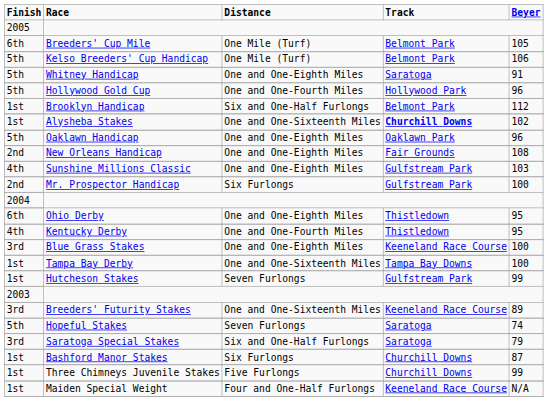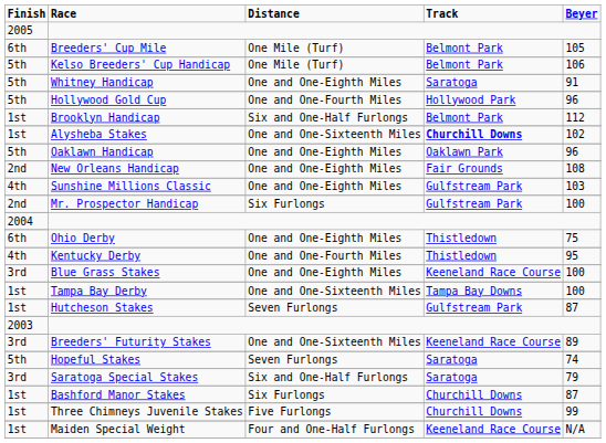 <table class="wikitable">
 <tr>
 <td><strong>Finish</strong></td>
 <td><strong>Race</strong></td>
 <td><strong>Distance</strong></td>
 <td><strong>Track</strong></td>
 <td><strong><a href='#'>Beyer</a></strong></td>
 </tr>
 <tr>
 <td>2005</td>
 </tr>
 <tr>
 </tr>
 <tr>
 <td>6th</td>
 <td><a href='#'>Breeders' Cup Mile</a></td>
 <td>One Mile (Turf)</td>
 <td><a href='#'>Belmont Park</a></td>
 <td>105</td>
 </tr>
 <tr>
 </tr>
 <tr>
 <td>5th</td>
 <td><a href='#'>Kelso Breeders' Cup Handicap</a></td>
 <td>One Mile (Turf)</td>
 <td><a href='#'>Belmont Park</a></td>
 <td>106</td>
 </tr>
 <tr>
 </tr>
 <tr>
 <td>5th</td>
 <td><a href='#'>Whitney Handicap</a></td>
 <td>One and One-Eighth Miles</td>
 <td><a href='#'>Saratoga</a></td>
 <td>91</td>
 </tr>
 <tr>
 </tr>
 <tr>
 <td>5th</td>
 <td><a href='#'>Hollywood Gold Cup</a></td>
 <td>One and One-Fourth Miles</td>
 <td><a href='#'>Hollywood Park</a></td>
 <td>96</td>
 </tr>
 <tr>
 </tr>
 <tr>
 <td>1st</td>
 <td><a href='#'>Brooklyn Handicap</a></td>
 <td>Six and One-Half Furlongs</td>
 <td><a href='#'>Belmont Park</a></td>
 <td>112</td>
 </tr>
 <tr>
 </tr>
 <tr>
 <td>1st</td>
 <td><a href='#'>Alysheba Stakes</a></td>
 <td>One and One-Sixteenth Miles</td>
 <td><strong><a href='#'>Churchill Downs</a></strong></td>
 <td>102</td>
 </tr>
 <tr>
 </tr>
 <tr>
 <td>5th</td>
 <td><a href='#'>Oaklawn Handicap</a></td>
 <td>One and One-Eighth Miles</td>
 <td><a href='#'>Oaklawn Park</a></td>
 <td>96</td>
 </tr>
 <tr>
 </tr>
 <tr>
 <td>2nd</td>
 <td><a href='#'>New Orleans Handicap</a></td>
 <td>One and One-Eighth Miles</td>
 <td><a href='#'>Fair Grounds</a></td>
 <td>108</td>
 </tr>
 <tr>
 </tr>
 <tr>
 <td>4th</td>
 <td><a href='#'>Sunshine Millions Classic</a></td>
 <td>One and One-Eighth Miles</td>
 <td><a href='#'>Gulfstream Park</a></td>
 <td>103</td>
 </tr>
 <tr>
 </tr>
 <tr>
 <td>2nd</td>
 <td><a href='#'>Mr. Prospector Handicap</a></td>
 <td>Six Furlongs</td>
 <td><a href='#'>Gulfstream Park</a></td>
 <td>100</td>
 </tr>
 <tr>
 </tr>
 <tr>
 <td>2004</td>
 </tr>
 <tr>
 </tr>
 <tr>
 <td>6th</td>
 <td><a href='#'>Ohio Derby</a></td>
 <td>One and One-Eighth Miles</td>
 <td><a href='#'>Thistledown</a></td>
-<td>95</td>
+<td>75</td>
 </tr>
 <tr>
 </tr>
 <tr>
 <td>4th</td>
 <td><a href='#'>Kentucky Derby</a></td>
 <td>One and One-Fourth Miles</td>
 <td><a href='#'>Thistledown</a></td>
 <td>95</td>
 </tr>
 <tr>
 </tr>
 <tr>
 <td>3rd</td>
 <td><a href='#'>Blue Grass Stakes</a></td>
 <td>One and One-Eighth Miles</td>
 <td><a href='#'>Keeneland Race Course</a></td>
 <td>100</td>
 </tr>
 <tr>
 </tr>
 <tr>
 <td>1st</td>
 <td><a href='#'>Tampa Bay Derby</a></td>
 <td>One and One-Sixteenth Miles</td>
 <td><a href='#'>Tampa Bay Downs</a></td>
 <td>100</td>
 </tr>
 <tr>
 </tr>
 <tr>
 <td>1st</td>
 <td><a href='#'>Hutcheson Stakes</a></td>
 <td>Seven Furlongs</td>
 <td><a href='#'>Gulfstream Park</a></td>
-<td>99</td>
+<td>87</td>
 </tr>
 <tr>
 </tr>
 <tr>
 <td>2003</td>
 </tr>
 <tr>
 </tr>
 <tr>
 <td>3rd</td>
 <td><a href='#'>Breeders' Futurity Stakes</a></td>
 <td>One and One-Sixteenth Miles</td>
 <td><a href='#'>Keeneland Race Course</a></td>
 <td>89</td>
 </tr>
 <tr>
 </tr>
 <tr>
 <td>5th</td>
 <td><a href='#'>Hopeful Stakes</a></td>
 <td>Seven Furlongs</td>
 <td><a href='#'>Saratoga</a></td>
 <td>74</td>
 </tr>
 <tr>
 </tr>
 <tr>
 <td>3rd</td>
 <td><a href='#'>Saratoga Special Stakes</a></td>
 <td>Six and One-Half Furlongs</td>
 <td><a href='#'>Saratoga</a></td>
 <td>79</td>
 </tr>
 <tr>
 </tr>
 <tr>
 <td>1st</td>
 <td><a href='#'>Bashford Manor Stakes</a></td>
 <td>Six Furlongs</td>
 <td><a href='#'>Churchill Downs</a></td>
 <td>87</td>
 </tr>
 <tr>
 </tr>
 <tr>
 <td>1st</td>
 <td>Three Chimneys Juvenile Stakes</td>
 <td>Five Furlongs</td>
 <td><a href='#'>Churchill Downs</a></td>
 <td>99</td>
 </tr>
 <tr>
 </tr>
 <tr>
 <td>1st</td>
 <td>Maiden Special Weight</td>
 <td>Four and One-Half Furlongs</td>
 <td><a href='#'>Keeneland Race Course</a></td>
 <td>N/A</td>
 </tr>
 <tr>
 </tr>
 </table>
